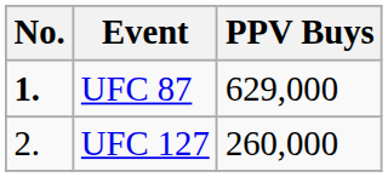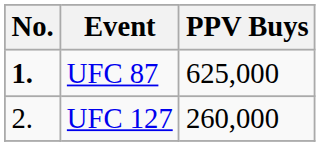 <table class="wikitable">
 <tr>
 <th>No.</th>
 <th>Event</th>
 <th>PPV Buys</th>
 </tr>
 <tr>
 <td><strong>1.</strong></td>
 <td><a href='#'>UFC 87</a></td>
-<td>629,000</td>
+<td>625,000</td>
 </tr>
 <tr>
 <td>2.</td>
 <td><a href='#'>UFC 127</a></td>
 <td>260,000</td>
 </tr>
 </table>
